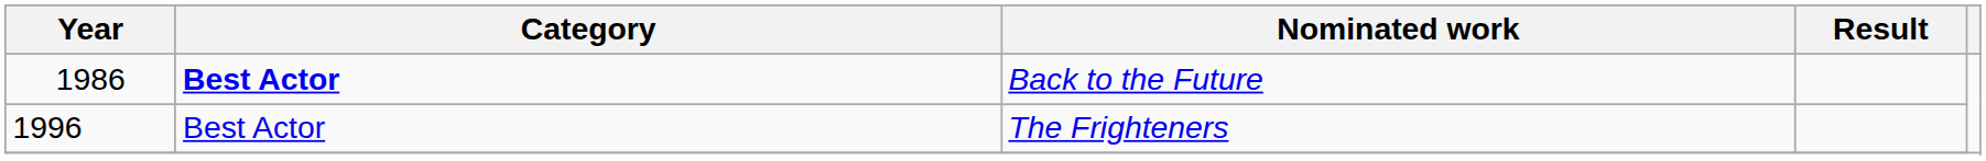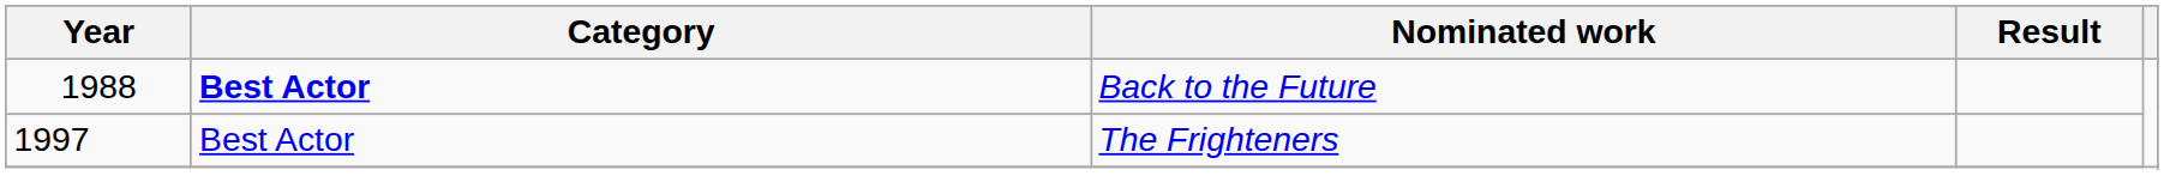 <table class=wikitable>
 <tr>
 <th scope="col" style="width:5em;">Year</th>
 <th scope="col" style="width:26em;">Category</th>
 <th scope="col" style="width:25em;">Nominated work</th>
 <th scope="col" style="width:5em;">Result</th>
 <th></th>
 </tr>
 <tr>
-<td style="text-align:center;">1986</td>
+<td style="text-align:center;">1988</td>
 <td><strong><a href='#'>Best Actor</a></strong></td>
 <td><em><a href='#'>Back to the Future</a></em></td>
 <td></td>
 </tr>
 <tr>
-<td>1996</td>
+<td>1997</td>
 <td><a href='#'>Best Actor</a></td>
 <td><em><a href='#'>The Frighteners</a></em></td>
 <td></td>
 </tr>
 <tr>
 </tr>
 </table>
